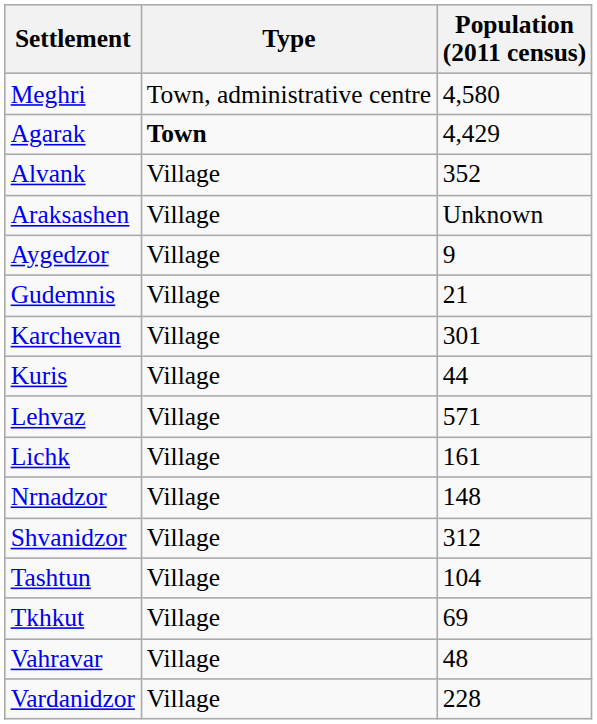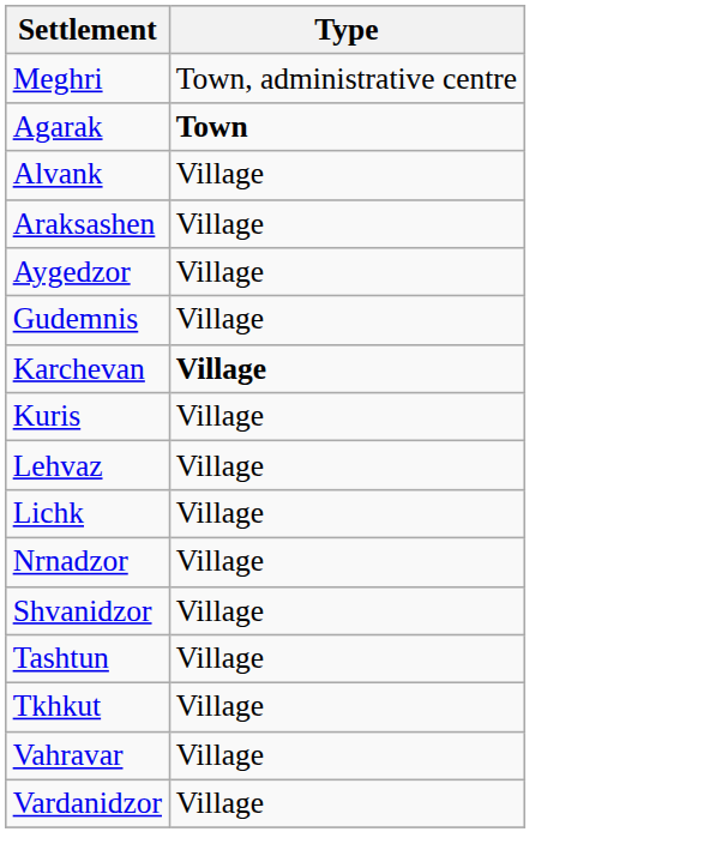 <table class="wikitable sortable">
 <tr>
 <th>Settlement</th>
 <th>Type</th>
-<th>Population<br>(2011 census)</th>
 </tr>
 <tr>
 <td><a href='#'>Meghri</a></td>
 <td>Town, administrative centre</td>
-<td>4,580</td>
 </tr>
 <tr>
 <td><a href='#'>Agarak</a></td>
 <td><strong>Town</strong></td>
-<td>4,429</td>
 </tr>
 <tr>
 <td><a href='#'>Alvank</a></td>
 <td>Village</td>
-<td>352</td>
 </tr>
 <tr>
 <td><a href='#'>Araksashen</a></td>
 <td>Village</td>
-<td>Unknown</td>
 </tr>
 <tr>
 <td><a href='#'>Aygedzor</a></td>
 <td>Village</td>
-<td>9</td>
 </tr>
 <tr>
 <td><a href='#'>Gudemnis</a></td>
 <td>Village</td>
-<td>21</td>
 </tr>
 <tr>
 <td><a href='#'>Karchevan</a></td>
-<td>Village</td>
-<td>301</td>
+<td><strong>Village</strong></td>
 </tr>
 <tr>
 <td><a href='#'>Kuris</a></td>
 <td>Village</td>
-<td>44</td>
 </tr>
 <tr>
 <td><a href='#'>Lehvaz</a></td>
 <td>Village</td>
-<td>571</td>
 </tr>
 <tr>
 <td><a href='#'>Lichk</a></td>
 <td>Village</td>
-<td>161</td>
 </tr>
 <tr>
 <td><a href='#'>Nrnadzor</a></td>
 <td>Village</td>
-<td>148</td>
 </tr>
 <tr>
 <td><a href='#'>Shvanidzor</a></td>
 <td>Village</td>
-<td>312</td>
 </tr>
 <tr>
 <td><a href='#'>Tashtun</a></td>
 <td>Village</td>
-<td>104</td>
 </tr>
 <tr>
 <td><a href='#'>Tkhkut</a></td>
 <td>Village</td>
-<td>69</td>
 </tr>
 <tr>
 <td><a href='#'>Vahravar</a></td>
 <td>Village</td>
-<td>48</td>
 </tr>
 <tr>
 <td><a href='#'>Vardanidzor</a></td>
 <td>Village</td>
-<td>228</td>
 </tr>
 </table>
